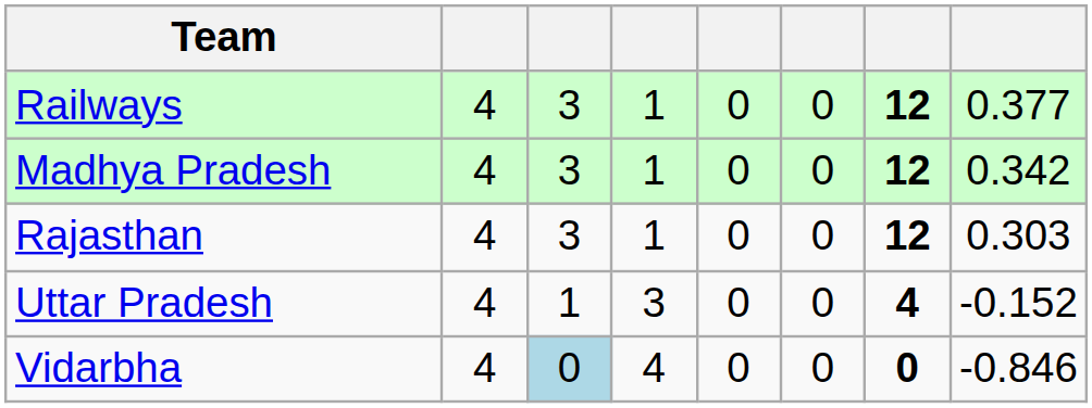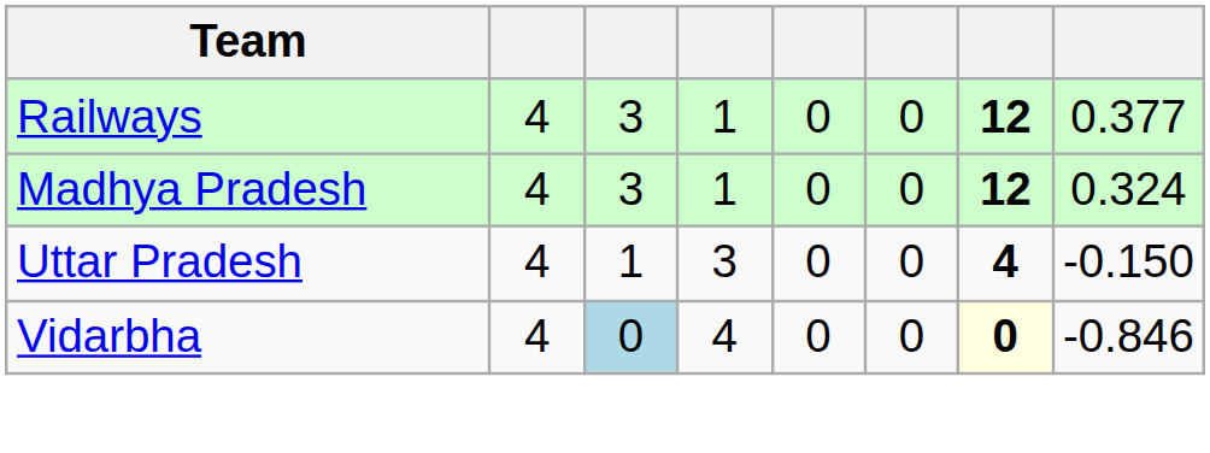 <table class="wikitable" style="text-align:center">
 <tr>
 <th style="width:160px">Team</th>
 <th style="width:25px"></th>
 <th style="width:25px"></th>
 <th style="width:25px"></th>
 <th style="width:25px"></th>
 <th style="width:25px"></th>
 <th style="width:25px"></th>
 <th style="width:25px"></th>
 </tr>
 <tr style="background:#cfc;">
 <td style="text-align:left"><a href='#'>Railways</a></td>
 <td>4</td>
 <td>3</td>
 <td>1</td>
 <td>0</td>
 <td>0</td>
 <td><strong>12</strong></td>
 <td>0.377</td>
 </tr>
 <tr style="background:#cfc;">
 <td style="text-align:left"><a href='#'>Madhya Pradesh</a></td>
 <td>4</td>
 <td>3</td>
 <td>1</td>
 <td>0</td>
 <td>0</td>
 <td><strong>12</strong></td>
-<td>0.342</td>
-</tr>
-<tr>
-<td style="text-align:left"><a href='#'>Rajasthan</a></td>
-<td>4</td>
-<td>3</td>
-<td>1</td>
-<td>0</td>
-<td>0</td>
-<td><strong>12</strong></td>
-<td>0.303</td>
+<td>0.324</td>
 </tr>
 <tr>
 <td style="text-align:left"><a href='#'>Uttar Pradesh</a></td>
 <td>4</td>
 <td>1</td>
 <td>3</td>
 <td>0</td>
 <td>0</td>
 <td><strong>4</strong></td>
-<td>-0.152</td>
+<td>-0.150</td>
 </tr>
 <tr>
 <td style="text-align:left"><a href='#'>Vidarbha</a></td>
 <td>4</td>
 <td style="background: lightblue;">0</td>
 <td>4</td>
 <td>0</td>
 <td>0</td>
-<td><strong>0</strong></td>
+<td style="background: lightyellow;"><strong>0</strong></td>
 <td>-0.846</td>
 </tr>
 </table>
